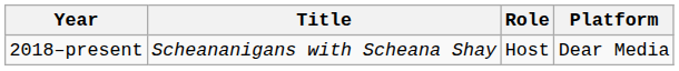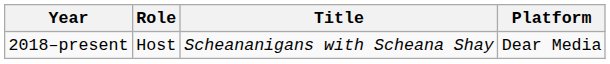 <table class="wikitable">
 <tr>
 <th>Year</th>
+<th>Role</th>
 <th>Title</th>
-<th>Role</th>
 <th>Platform</th>
 </tr>
 <tr>
 <td>2018–present</td>
+<td>Host</td>
 <td><em>Scheananigans with Scheana Shay</em></td>
-<td>Host</td>
 <td>Dear Media</td>
 </tr>
 </table>
